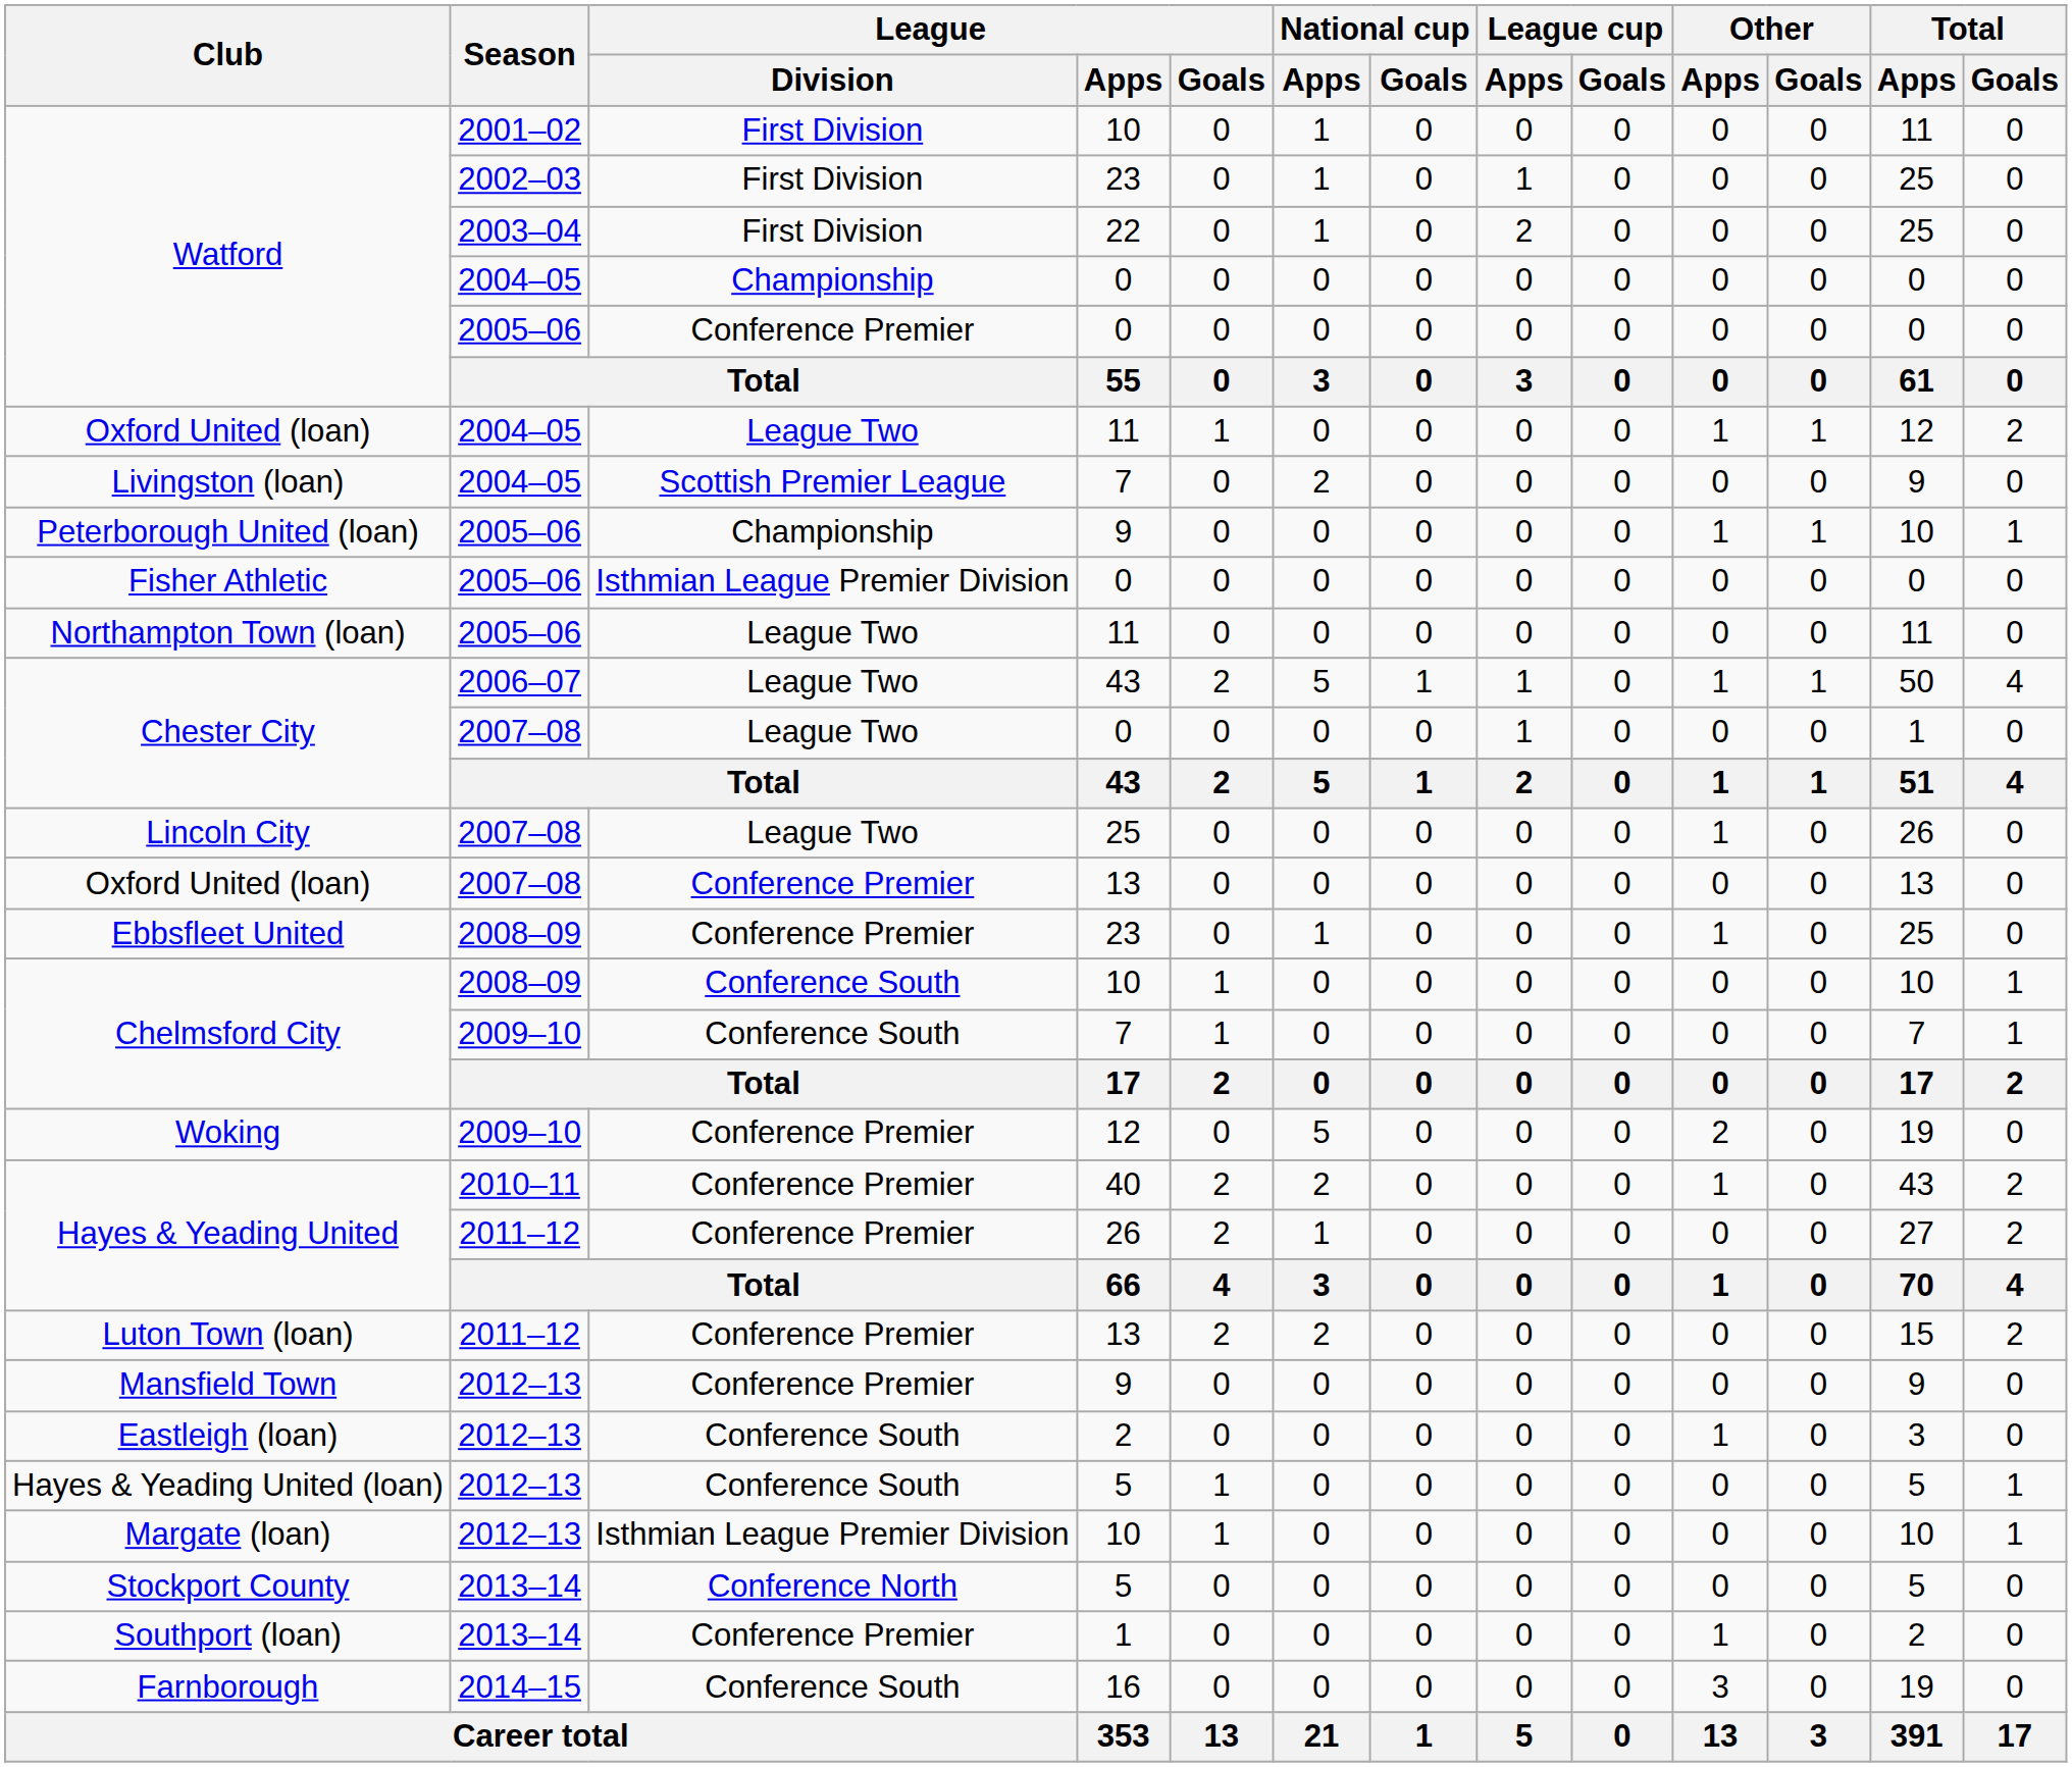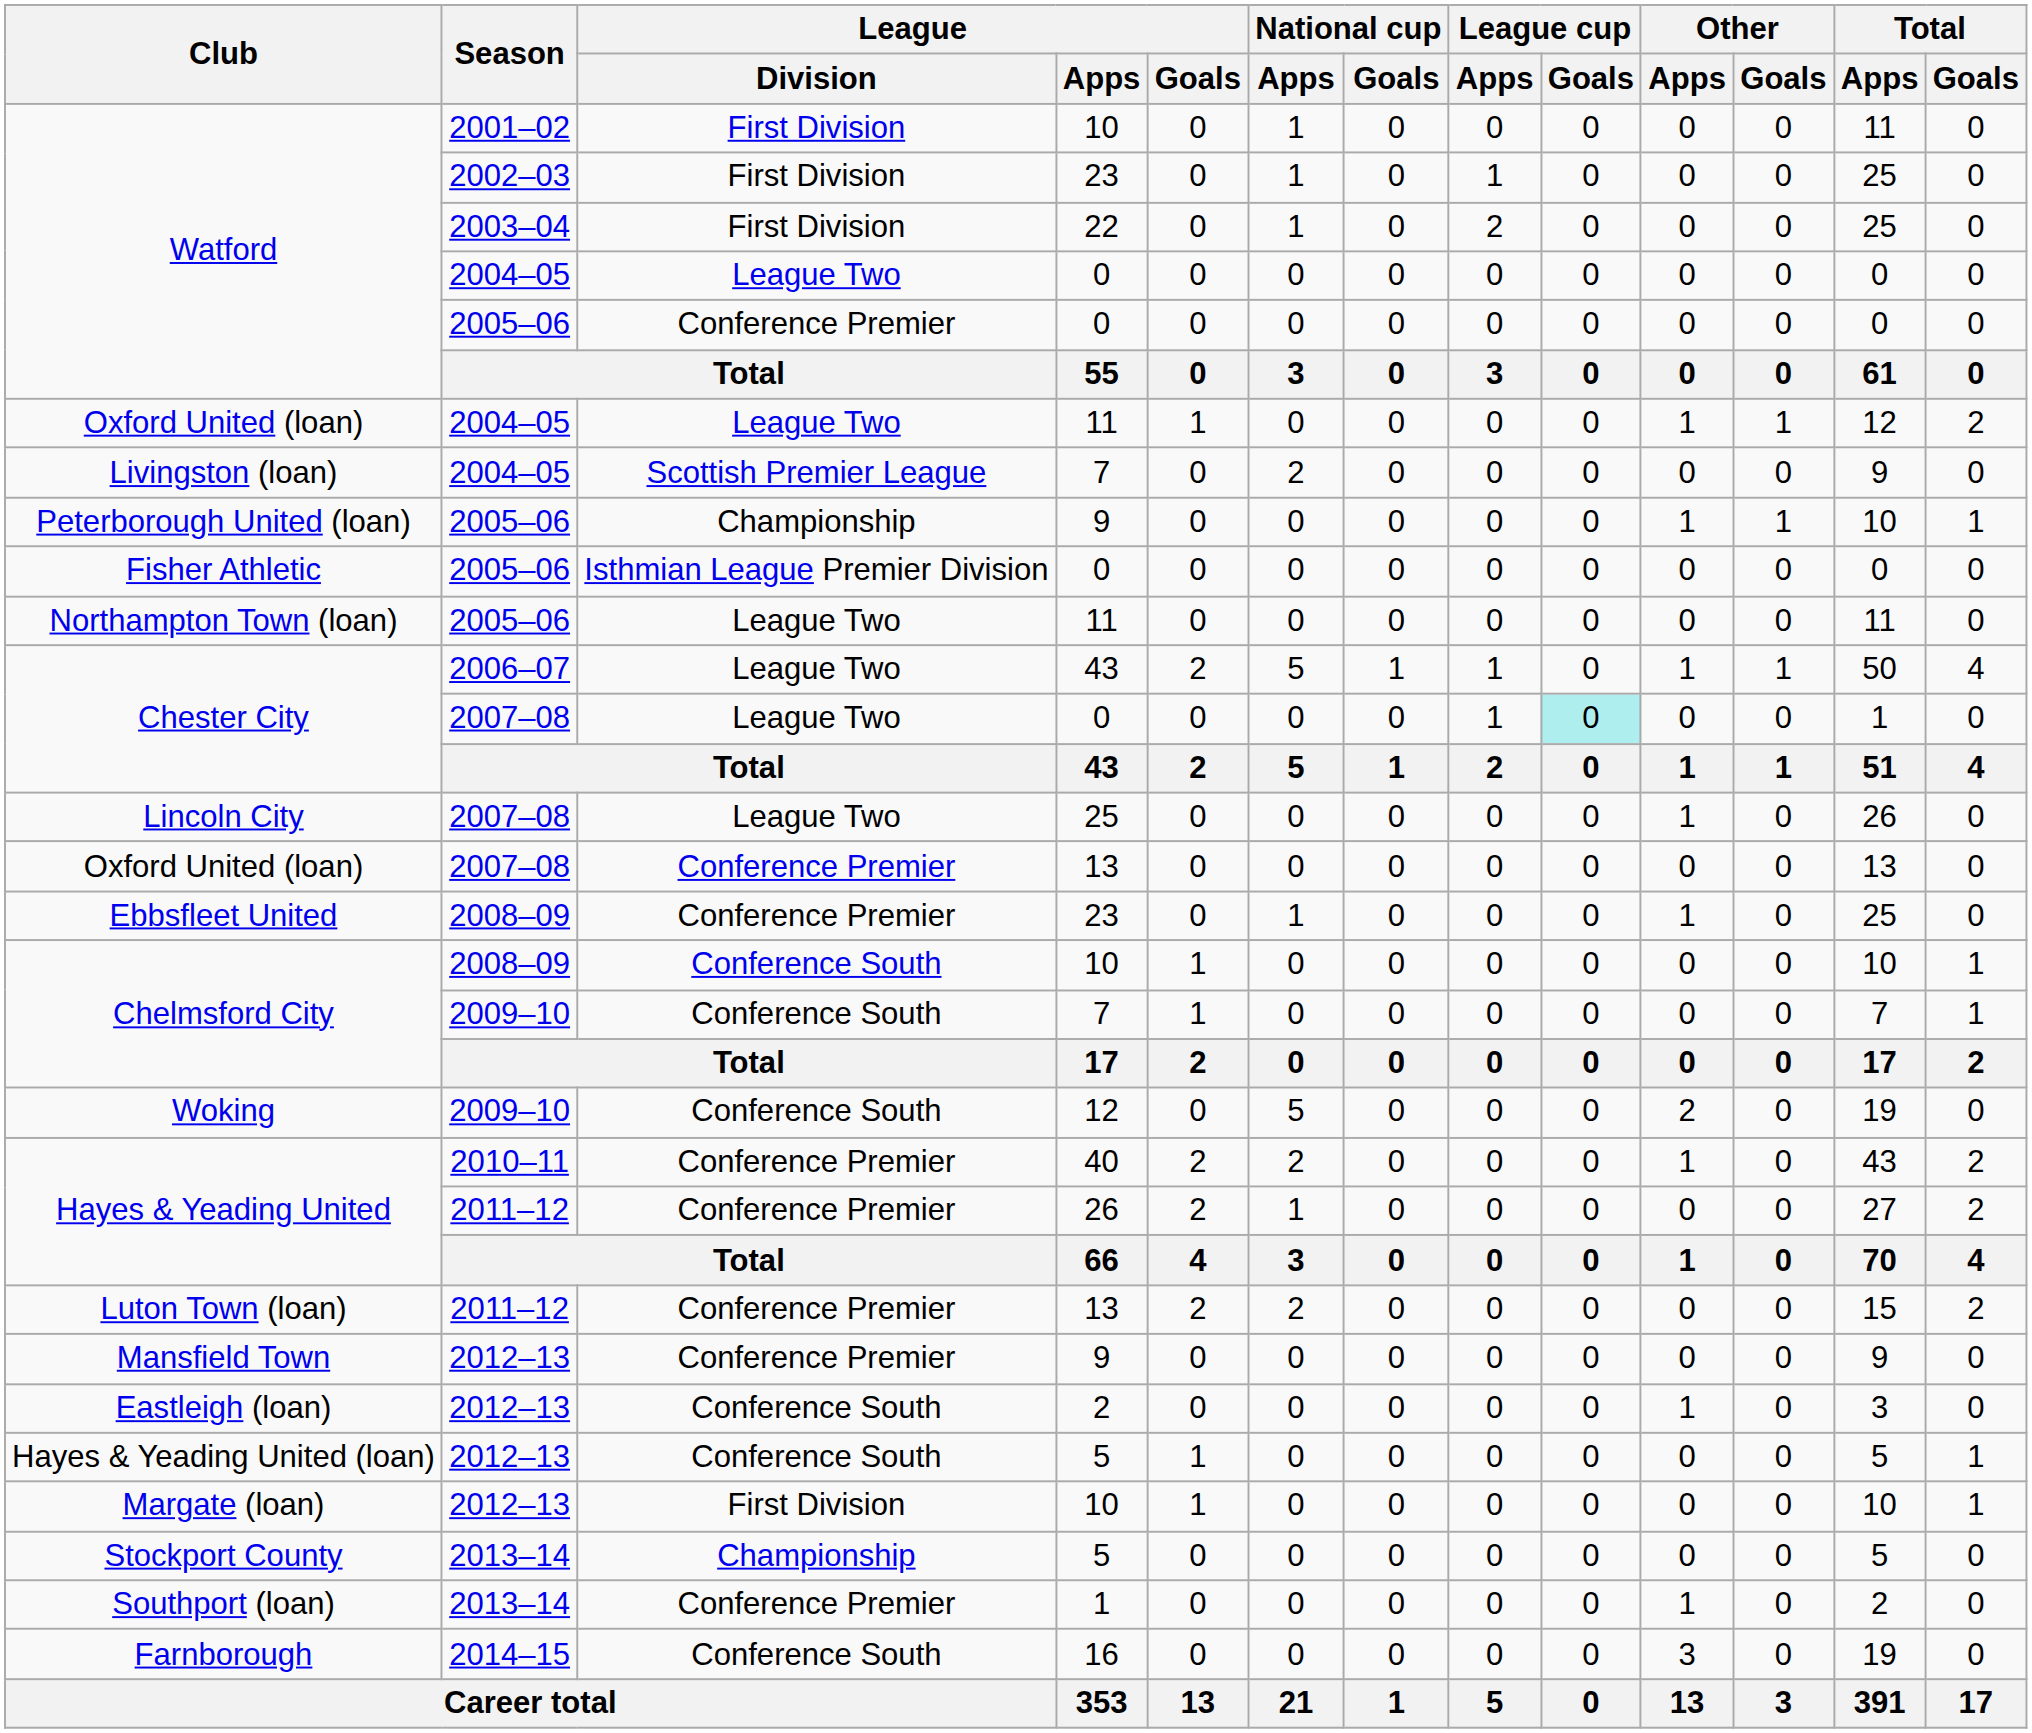 <table class="wikitable" style="text-align:center">
 <tr>
 <th rowspan="2">Club</th>
 <th rowspan="2">Season</th>
 <th colspan="3">League</th>
 <th colspan="2">National cup</th>
 <th colspan="2">League cup</th>
 <th colspan="2">Other</th>
 <th colspan="2">Total</th>
 </tr>
 <tr>
 <th>Division</th>
 <th>Apps</th>
 <th>Goals</th>
 <th>Apps</th>
 <th>Goals</th>
 <th>Apps</th>
 <th>Goals</th>
 <th>Apps</th>
 <th>Goals</th>
 <th>Apps</th>
 <th>Goals</th>
 </tr>
 <tr>
 <td rowspan="6"><a href='#'>Watford</a></td>
 <td><a href='#'>2001–02</a></td>
 <td><a href='#'>First Division</a></td>
 <td>10</td>
 <td>0</td>
 <td>1</td>
 <td>0</td>
 <td>0</td>
 <td>0</td>
 <td>0</td>
 <td>0</td>
 <td>11</td>
 <td>0</td>
 </tr>
 <tr>
 <td><a href='#'>2002–03</a></td>
 <td>First Division</td>
 <td>23</td>
 <td>0</td>
 <td>1</td>
 <td>0</td>
 <td>1</td>
 <td>0</td>
 <td>0</td>
 <td>0</td>
 <td>25</td>
 <td>0</td>
 </tr>
 <tr>
 <td><a href='#'>2003–04</a></td>
 <td>First Division</td>
 <td>22</td>
 <td>0</td>
 <td>1</td>
 <td>0</td>
 <td>2</td>
 <td>0</td>
 <td>0</td>
 <td>0</td>
 <td>25</td>
 <td>0</td>
 </tr>
 <tr>
 <td><a href='#'>2004–05</a></td>
-<td><a href='#'>Championship</a></td>
+<td><a href='#'>League Two</a></td>
 <td>0</td>
 <td>0</td>
 <td>0</td>
 <td>0</td>
 <td>0</td>
 <td>0</td>
 <td>0</td>
 <td>0</td>
 <td>0</td>
 <td>0</td>
 </tr>
 <tr>
 <td><a href='#'>2005–06</a></td>
 <td>Conference Premier</td>
 <td>0</td>
 <td>0</td>
 <td>0</td>
 <td>0</td>
 <td>0</td>
 <td>0</td>
 <td>0</td>
 <td>0</td>
 <td>0</td>
 <td>0</td>
 </tr>
 <tr>
 <th colspan="2">Total</th>
 <th>55</th>
 <th>0</th>
 <th>3</th>
 <th>0</th>
 <th>3</th>
 <th>0</th>
 <th>0</th>
 <th>0</th>
 <th>61</th>
 <th>0</th>
 </tr>
 <tr>
 <td><a href='#'>Oxford United</a> (loan)</td>
 <td><a href='#'>2004–05</a></td>
 <td><a href='#'>League Two</a></td>
 <td>11</td>
 <td>1</td>
 <td>0</td>
 <td>0</td>
 <td>0</td>
 <td>0</td>
 <td>1</td>
 <td>1</td>
 <td>12</td>
 <td>2</td>
 </tr>
 <tr>
 <td><a href='#'>Livingston</a> (loan)</td>
 <td><a href='#'>2004–05</a></td>
 <td><a href='#'>Scottish Premier League</a></td>
 <td>7</td>
 <td>0</td>
 <td>2</td>
 <td>0</td>
 <td>0</td>
 <td>0</td>
 <td>0</td>
 <td>0</td>
 <td>9</td>
 <td>0</td>
 </tr>
 <tr>
 <td><a href='#'>Peterborough United</a> (loan)</td>
 <td><a href='#'>2005–06</a></td>
 <td>Championship</td>
 <td>9</td>
 <td>0</td>
 <td>0</td>
 <td>0</td>
 <td>0</td>
 <td>0</td>
 <td>1</td>
 <td>1</td>
 <td>10</td>
 <td>1</td>
 </tr>
 <tr>
 <td><a href='#'>Fisher Athletic</a></td>
 <td><a href='#'>2005–06</a></td>
 <td><a href='#'>Isthmian League</a> Premier Division</td>
 <td>0</td>
 <td>0</td>
 <td>0</td>
 <td>0</td>
 <td>0</td>
 <td>0</td>
 <td>0</td>
 <td>0</td>
 <td>0</td>
 <td>0</td>
 </tr>
 <tr>
 <td><a href='#'>Northampton Town</a> (loan)</td>
 <td><a href='#'>2005–06</a></td>
 <td>League Two</td>
 <td>11</td>
 <td>0</td>
 <td>0</td>
 <td>0</td>
 <td>0</td>
 <td>0</td>
 <td>0</td>
 <td>0</td>
 <td>11</td>
 <td>0</td>
 </tr>
 <tr>
 <td rowspan="3"><a href='#'>Chester City</a></td>
 <td><a href='#'>2006–07</a></td>
 <td>League Two</td>
 <td>43</td>
 <td>2</td>
 <td>5</td>
 <td>1</td>
 <td>1</td>
 <td>0</td>
 <td>1</td>
 <td>1</td>
 <td>50</td>
 <td>4</td>
 </tr>
 <tr>
 <td><a href='#'>2007–08</a></td>
 <td>League Two</td>
 <td>0</td>
 <td>0</td>
 <td>0</td>
 <td>0</td>
 <td>1</td>
-<td>0</td>
+<td style="background: paleturquoise;">0</td>
 <td>0</td>
 <td>0</td>
 <td>1</td>
 <td>0</td>
 </tr>
 <tr>
 <th colspan="2">Total</th>
 <th>43</th>
 <th>2</th>
 <th>5</th>
 <th>1</th>
 <th>2</th>
 <th>0</th>
 <th>1</th>
 <th>1</th>
 <th>51</th>
 <th>4</th>
 </tr>
 <tr>
 <td><a href='#'>Lincoln City</a></td>
 <td><a href='#'>2007–08</a></td>
 <td>League Two</td>
 <td>25</td>
 <td>0</td>
 <td>0</td>
 <td>0</td>
 <td>0</td>
 <td>0</td>
 <td>1</td>
 <td>0</td>
 <td>26</td>
 <td>0</td>
 </tr>
 <tr>
 <td>Oxford United (loan)</td>
 <td><a href='#'>2007–08</a></td>
 <td><a href='#'>Conference Premier</a></td>
 <td>13</td>
 <td>0</td>
 <td>0</td>
 <td>0</td>
 <td>0</td>
 <td>0</td>
 <td>0</td>
 <td>0</td>
 <td>13</td>
 <td>0</td>
 </tr>
 <tr>
 <td><a href='#'>Ebbsfleet United</a></td>
 <td><a href='#'>2008–09</a></td>
 <td>Conference Premier</td>
 <td>23</td>
 <td>0</td>
 <td>1</td>
 <td>0</td>
 <td>0</td>
 <td>0</td>
 <td>1</td>
 <td>0</td>
 <td>25</td>
 <td>0</td>
 </tr>
 <tr>
 <td rowspan="3"><a href='#'>Chelmsford City</a></td>
 <td><a href='#'>2008–09</a></td>
 <td><a href='#'>Conference South</a></td>
 <td>10</td>
 <td>1</td>
 <td>0</td>
 <td>0</td>
 <td>0</td>
 <td>0</td>
 <td>0</td>
 <td>0</td>
 <td>10</td>
 <td>1</td>
 </tr>
 <tr>
 <td><a href='#'>2009–10</a></td>
 <td>Conference South</td>
 <td>7</td>
 <td>1</td>
 <td>0</td>
 <td>0</td>
 <td>0</td>
 <td>0</td>
 <td>0</td>
 <td>0</td>
 <td>7</td>
 <td>1</td>
 </tr>
 <tr>
 <th colspan="2">Total</th>
 <th>17</th>
 <th>2</th>
 <th>0</th>
 <th>0</th>
 <th>0</th>
 <th>0</th>
 <th>0</th>
 <th>0</th>
 <th>17</th>
 <th>2</th>
 </tr>
 <tr>
 <td><a href='#'>Woking</a></td>
 <td><a href='#'>2009–10</a></td>
-<td>Conference Premier</td>
+<td>Conference South</td>
 <td>12</td>
 <td>0</td>
 <td>5</td>
 <td>0</td>
 <td>0</td>
 <td>0</td>
 <td>2</td>
 <td>0</td>
 <td>19</td>
 <td>0</td>
 </tr>
 <tr>
 <td rowspan="3"><a href='#'>Hayes & Yeading United</a></td>
 <td><a href='#'>2010–11</a></td>
 <td>Conference Premier</td>
 <td>40</td>
 <td>2</td>
 <td>2</td>
 <td>0</td>
 <td>0</td>
 <td>0</td>
 <td>1</td>
 <td>0</td>
 <td>43</td>
 <td>2</td>
 </tr>
 <tr>
 <td><a href='#'>2011–12</a></td>
 <td>Conference Premier</td>
 <td>26</td>
 <td>2</td>
 <td>1</td>
 <td>0</td>
 <td>0</td>
 <td>0</td>
 <td>0</td>
 <td>0</td>
 <td>27</td>
 <td>2</td>
 </tr>
 <tr>
 <th colspan="2">Total</th>
 <th>66</th>
 <th>4</th>
 <th>3</th>
 <th>0</th>
 <th>0</th>
 <th>0</th>
 <th>1</th>
 <th>0</th>
 <th>70</th>
 <th>4</th>
 </tr>
 <tr>
 <td><a href='#'>Luton Town</a> (loan)</td>
 <td><a href='#'>2011–12</a></td>
 <td>Conference Premier</td>
 <td>13</td>
 <td>2</td>
 <td>2</td>
 <td>0</td>
 <td>0</td>
 <td>0</td>
 <td>0</td>
 <td>0</td>
 <td>15</td>
 <td>2</td>
 </tr>
 <tr>
 <td><a href='#'>Mansfield Town</a></td>
 <td><a href='#'>2012–13</a></td>
 <td>Conference Premier</td>
 <td>9</td>
 <td>0</td>
 <td>0</td>
 <td>0</td>
 <td>0</td>
 <td>0</td>
 <td>0</td>
 <td>0</td>
 <td>9</td>
 <td>0</td>
 </tr>
 <tr>
 <td><a href='#'>Eastleigh</a> (loan)</td>
 <td><a href='#'>2012–13</a></td>
 <td>Conference South</td>
 <td>2</td>
 <td>0</td>
 <td>0</td>
 <td>0</td>
 <td>0</td>
 <td>0</td>
 <td>1</td>
 <td>0</td>
 <td>3</td>
 <td>0</td>
 </tr>
 <tr>
 <td>Hayes & Yeading United (loan)</td>
 <td><a href='#'>2012–13</a></td>
 <td>Conference South</td>
 <td>5</td>
 <td>1</td>
 <td>0</td>
 <td>0</td>
 <td>0</td>
 <td>0</td>
 <td>0</td>
 <td>0</td>
 <td>5</td>
 <td>1</td>
 </tr>
 <tr>
 <td><a href='#'>Margate</a> (loan)</td>
 <td><a href='#'>2012–13</a></td>
-<td>Isthmian League Premier Division</td>
+<td>First Division</td>
 <td>10</td>
 <td>1</td>
 <td>0</td>
 <td>0</td>
 <td>0</td>
 <td>0</td>
 <td>0</td>
 <td>0</td>
 <td>10</td>
 <td>1</td>
 </tr>
 <tr>
 <td><a href='#'>Stockport County</a></td>
 <td><a href='#'>2013–14</a></td>
-<td><a href='#'>Conference North</a></td>
+<td><a href='#'>Championship</a></td>
 <td>5</td>
 <td>0</td>
 <td>0</td>
 <td>0</td>
 <td>0</td>
 <td>0</td>
 <td>0</td>
 <td>0</td>
 <td>5</td>
 <td>0</td>
 </tr>
 <tr>
 <td><a href='#'>Southport</a> (loan)</td>
 <td><a href='#'>2013–14</a></td>
 <td>Conference Premier</td>
 <td>1</td>
 <td>0</td>
 <td>0</td>
 <td>0</td>
 <td>0</td>
 <td>0</td>
 <td>1</td>
 <td>0</td>
 <td>2</td>
 <td>0</td>
 </tr>
 <tr>
 <td><a href='#'>Farnborough</a></td>
 <td><a href='#'>2014–15</a></td>
 <td>Conference South</td>
 <td>16</td>
 <td>0</td>
 <td>0</td>
 <td>0</td>
 <td>0</td>
 <td>0</td>
 <td>3</td>
 <td>0</td>
 <td>19</td>
 <td>0</td>
 </tr>
 <tr>
 <th colspan="3">Career total</th>
 <th>353</th>
 <th>13</th>
 <th>21</th>
 <th>1</th>
 <th>5</th>
 <th>0</th>
 <th>13</th>
 <th>3</th>
 <th>391</th>
 <th>17</th>
 </tr>
 </table>
